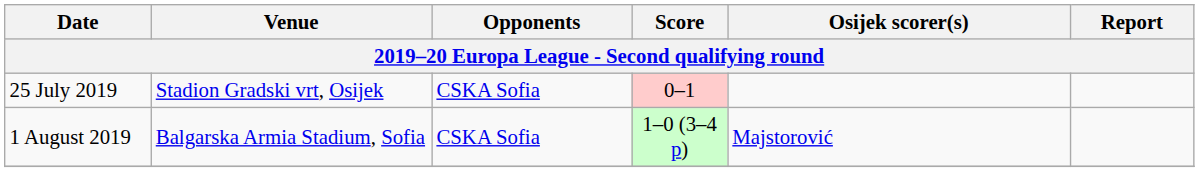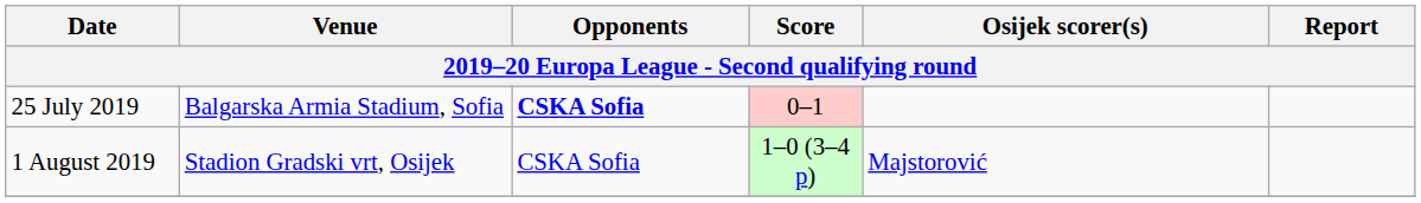 <table class="wikitable" style="font-size:95%;">
 <tr>
 <th width=125>Date</th>
 <th width=260>Venue</th>
 <th width=170>Opponents</th>
 <th width= 75>Score</th>
 <th width=320>Osijek scorer(s)</th>
 <th width=100>Report</th>
 </tr>
 <tr>
 <th colspan=7><a href='#'>2019–20 Europa League - Second qualifying round</a></th>
 </tr>
 <tr>
 <td>25 July 2019</td>
-<td><a href='#'>Stadion Gradski vrt</a>, <a href='#'>Osijek</a></td>
-<td> <a href='#'>CSKA Sofia</a></td>
+<td><a href='#'>Balgarska Armia Stadium</a>, <a href='#'>Sofia</a></td>
+<td><strong> <a href='#'>CSKA Sofia</a></strong></td>
 <td align=center bgcolor=#FFCCCC>0–1</td>
 <td></td>
 <td></td>
 </tr>
 <tr>
 <td>1 August 2019</td>
-<td><a href='#'>Balgarska Armia Stadium</a>, <a href='#'>Sofia</a></td>
+<td><a href='#'>Stadion Gradski vrt</a>, <a href='#'>Osijek</a></td>
 <td> <a href='#'>CSKA Sofia</a></td>
 <td align=center bgcolor=#CCFFCC>1–0 (3–4 <a href='#'>p</a>)</td>
 <td><a href='#'>Majstorović</a></td>
 <td></td>
 </tr>
 <tr>
 </tr>
 </table>
